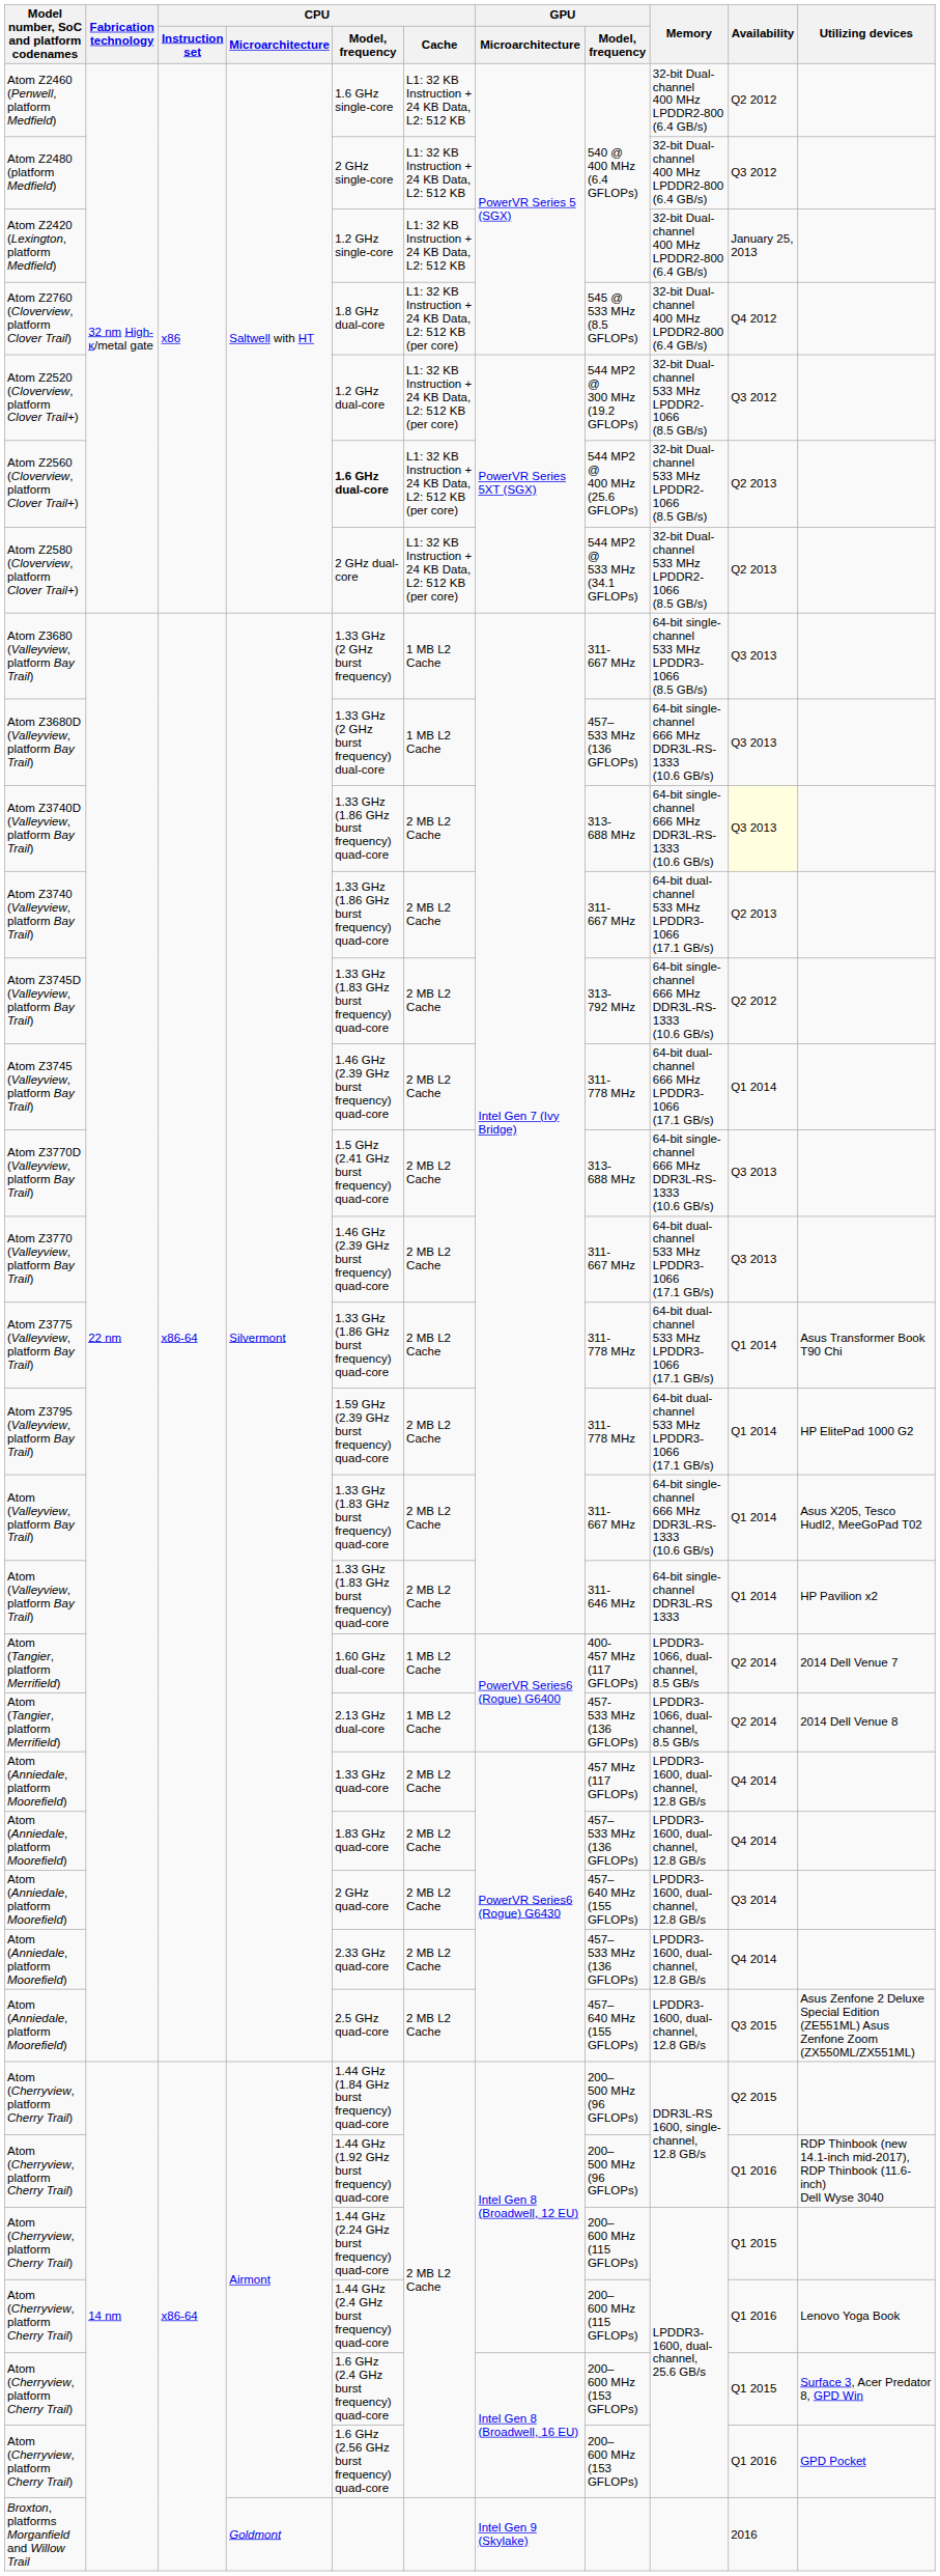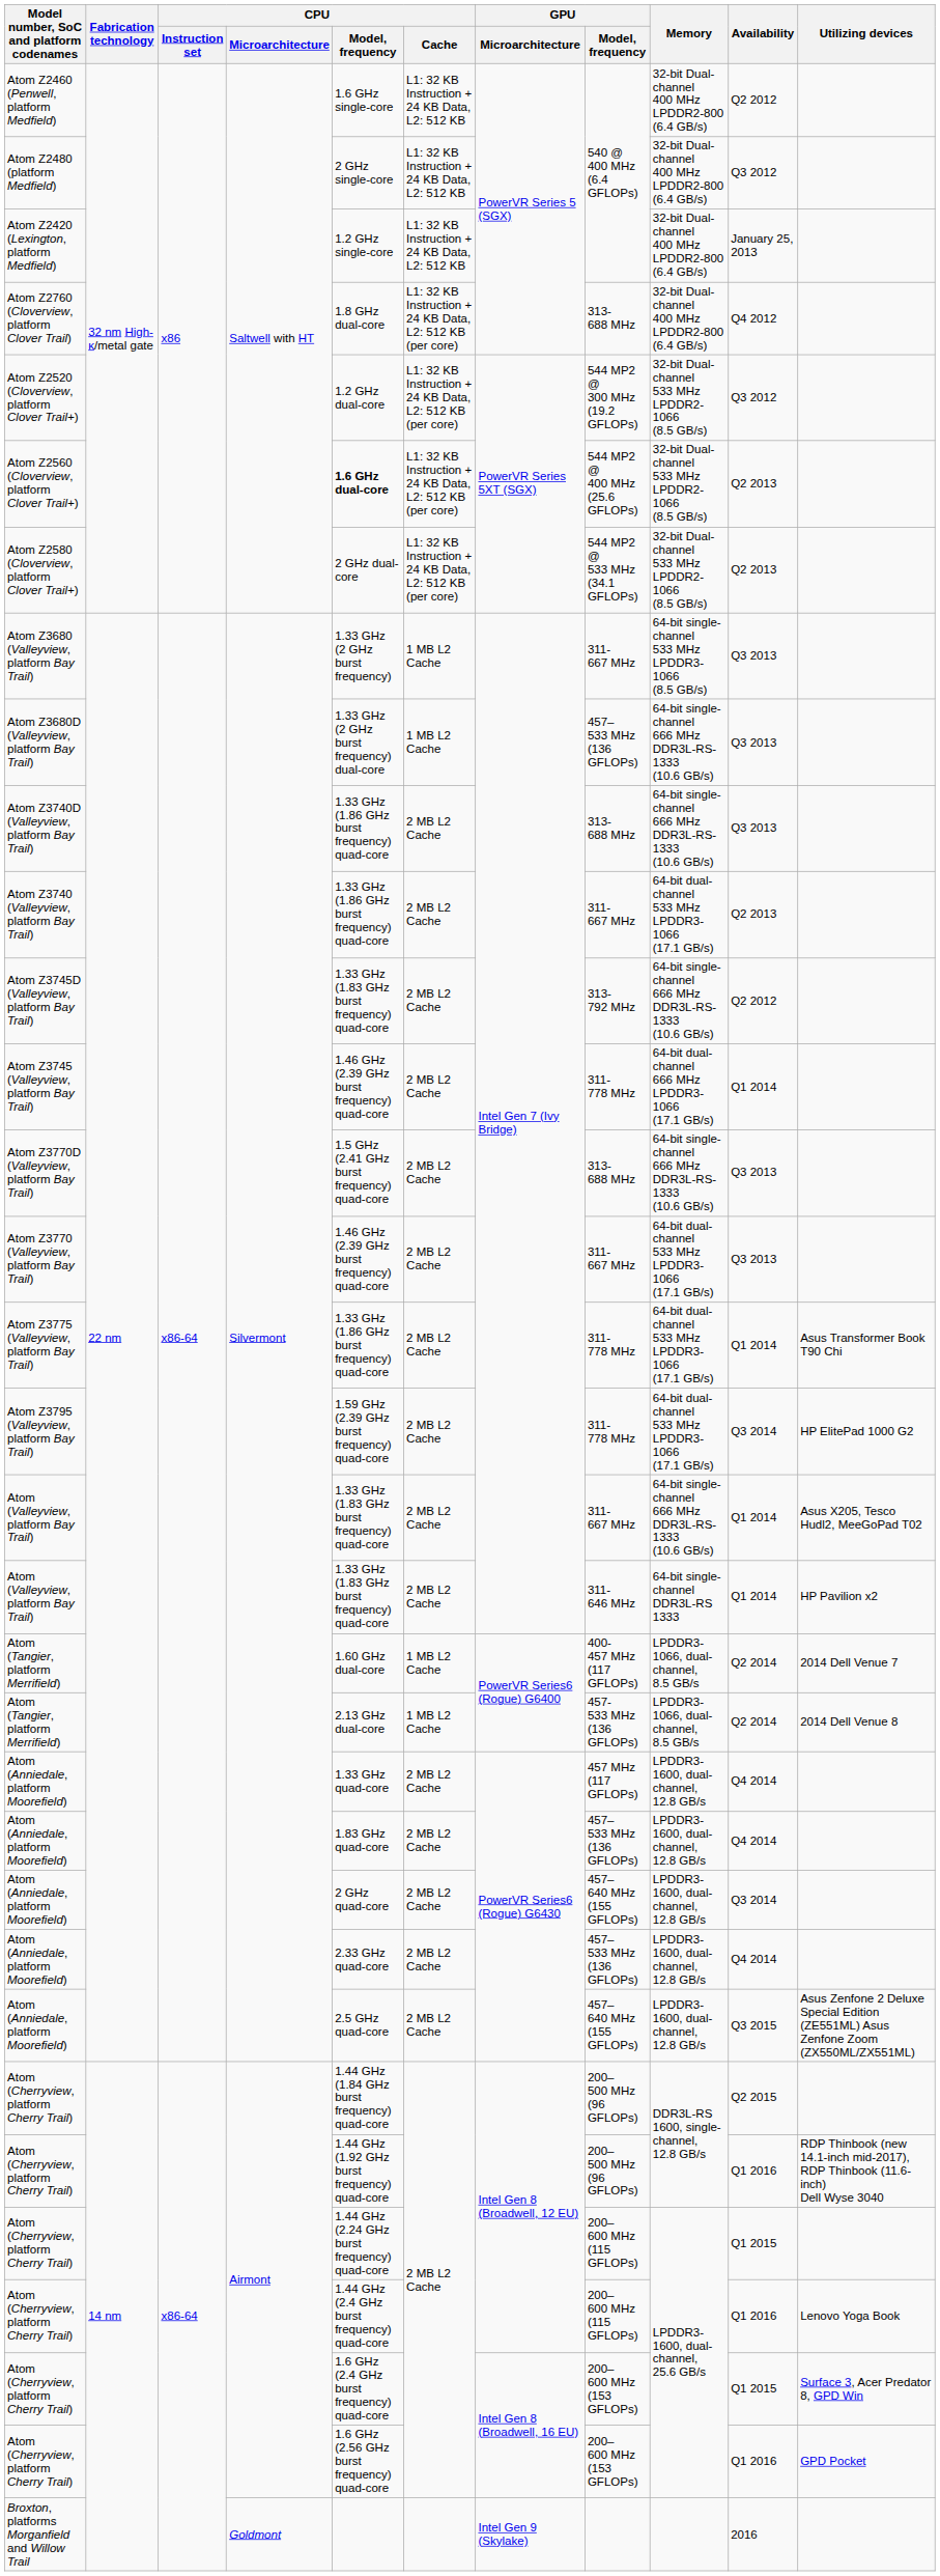 <table class="wikitable sortable">
 <tr>
 <th rowspan=2>Model number, SoC and platform codenames</th>
 <th rowspan=2><a href='#'>Fabrication technology</a></th>
 <th colspan=4>CPU</th>
 <th colspan=2>GPU</th>
 <th rowspan=2>Memory</th>
 <th rowspan=2>Availability</th>
 <th rowspan=2>Utilizing devices</th>
 </tr>
 <tr>
 <th><a href='#'>Instruction set</a></th>
 <th><a href='#'>Microarchitecture</a></th>
 <th>Model, frequency</th>
 <th>Cache</th>
 <th>Microarchitecture</th>
 <th>Model, frequency</th>
 </tr>
 <tr>
 <td>Atom Z2460 (<em>Penwell</em>, platform <em>Medfield</em>)</td>
 <td rowspan=7><a href='#'>32 nm</a> <a href='#'>High-κ</a>/metal gate</td>
 <td rowspan=7><a href='#'>x86</a></td>
 <td rowspan=7><a href='#'>Saltwell</a> with <a href='#'>HT</a></td>
 <td>1.6 GHz single-core</td>
 <td>L1: 32 KB Instruction + 24 KB Data, L2: 512 KB</td>
 <td rowspan=4><a href='#'>PowerVR Series 5 (SGX)</a></td>
 <td rowspan=3>540 @ 400 MHz<br>(6.4 GFLOPs)</td>
 <td>32-bit Dual-channel 400 MHz LPDDR2-800 (6.4 GB/s)</td>
 <td>Q2 2012</td>
 <td></td>
 </tr>
 <tr>
 <td>Atom Z2480 (platform <em>Medfield</em>)</td>
 <td>2 GHz single-core</td>
 <td>L1: 32 KB Instruction + 24 KB Data, L2: 512 KB</td>
 <td>32-bit Dual-channel 400 MHz LPDDR2-800 (6.4 GB/s)</td>
 <td>Q3 2012</td>
 <td></td>
 </tr>
 <tr>
 <td>Atom Z2420 (<em>Lexington</em>, platform <em>Medfield</em>)</td>
 <td>1.2 GHz single-core</td>
 <td>L1: 32 KB Instruction + 24 KB Data, L2: 512 KB</td>
 <td>32-bit Dual-channel 400 MHz LPDDR2-800 (6.4 GB/s)</td>
 <td>January 25, 2013</td>
 <td></td>
 </tr>
 <tr>
 <td>Atom Z2760 (<em>Cloverview</em>, platform <em>Clover Trail</em>)</td>
 <td>1.8 GHz dual-core</td>
 <td>L1: 32 KB Instruction + 24 KB Data, L2: 512 KB (per core)</td>
-<td>545 @ 533 MHz<br>(8.5 GFLOPs)</td>
+<td>313-688 MHz</td>
 <td>32-bit Dual-channel 400 MHz LPDDR2-800 (6.4 GB/s)</td>
 <td>Q4 2012</td>
 <td></td>
 </tr>
 <tr>
 <td>Atom Z2520 (<em>Cloverview</em>, platform <em>Clover Trail+</em>)</td>
 <td>1.2 GHz dual-core</td>
 <td>L1: 32 KB Instruction + 24 KB Data, L2: 512 KB (per core)</td>
 <td rowspan=3><a href='#'>PowerVR Series 5XT (SGX)</a></td>
 <td>544 MP2 @ 300 MHz<br>(19.2 GFLOPs)</td>
 <td>32-bit Dual-channel 533 MHz LPDDR2-1066 (8.5 GB/s)</td>
 <td>Q3 2012</td>
 <td></td>
 </tr>
 <tr>
 <td>Atom Z2560 (<em>Cloverview</em>, platform <em>Clover Trail+</em>)</td>
 <td><strong>1.6 GHz dual-core</strong></td>
 <td>L1: 32 KB Instruction + 24 KB Data, L2: 512 KB (per core)</td>
 <td>544 MP2 @ 400 MHz<br>(25.6 GFLOPs)</td>
 <td>32-bit Dual-channel 533 MHz LPDDR2-1066 (8.5 GB/s)</td>
 <td>Q2 2013</td>
 <td></td>
 </tr>
 <tr>
 <td>Atom Z2580 (<em>Cloverview</em>, platform <em>Clover Trail+</em>)</td>
 <td>2 GHz dual-core</td>
 <td>L1: 32 KB Instruction + 24 KB Data, L2: 512 KB (per core)</td>
 <td>544 MP2 @ 533 MHz<br>(34.1 GFLOPs)</td>
 <td>32-bit Dual-channel 533 MHz LPDDR2-1066 (8.5 GB/s)</td>
 <td>Q2 2013</td>
 <td></td>
 </tr>
 <tr>
 <td>Atom Z3680 (<em>Valleyview</em>, platform <em>Bay Trail</em>)</td>
 <td rowspan=19><a href='#'>22 nm</a></td>
 <td rowspan=19><a href='#'>x86-64</a></td>
 <td rowspan=19><a href='#'>Silvermont</a></td>
 <td>1.33 GHz (2 GHz burst frequency)</td>
 <td>1 MB L2 Cache</td>
 <td rowspan=12><a href='#'>Intel Gen 7 (Ivy Bridge)</a></td>
 <td>311-667 MHz</td>
 <td>64-bit single-channel 533 MHz LPDDR3-1066 (8.5 GB/s)</td>
 <td>Q3 2013</td>
 <td></td>
 </tr>
 <tr>
 <td>Atom Z3680D (<em>Valleyview</em>, platform <em>Bay Trail</em>)</td>
 <td>1.33 GHz (2 GHz burst frequency) dual-core</td>
 <td>1 MB L2 Cache</td>
 <td>457–533 MHz<br>(136 GFLOPs)</td>
 <td>64-bit single-channel 666 MHz DDR3L-RS-1333 (10.6 GB/s)</td>
 <td>Q3 2013</td>
 <td></td>
 </tr>
 <tr>
 <td>Atom Z3740D (<em>Valleyview</em>, platform <em>Bay Trail</em>)</td>
 <td>1.33 GHz (1.86 GHz burst frequency) quad-core</td>
 <td>2 MB L2 Cache</td>
 <td>313-688 MHz</td>
 <td>64-bit single-channel 666 MHz DDR3L-RS-1333 (10.6 GB/s)</td>
-<td style="background: lightyellow;">Q3 2013</td>
+<td>Q3 2013</td>
 <td></td>
 </tr>
 <tr>
 <td>Atom Z3740 (<em>Valleyview</em>, platform <em>Bay Trail</em>)</td>
 <td>1.33 GHz (1.86 GHz burst frequency) quad-core</td>
 <td>2 MB L2 Cache</td>
 <td>311-667 MHz</td>
 <td>64-bit dual-channel 533 MHz LPDDR3-1066 (17.1 GB/s)</td>
 <td>Q2 2013</td>
 <td></td>
 </tr>
 <tr>
 <td>Atom Z3745D (<em>Valleyview</em>, platform <em>Bay Trail</em>)</td>
 <td>1.33 GHz (1.83 GHz burst frequency) quad-core</td>
 <td>2 MB L2 Cache</td>
 <td>313-792 MHz</td>
 <td>64-bit single-channel 666 MHz DDR3L-RS-1333 (10.6 GB/s)</td>
 <td>Q2 2012</td>
 <td></td>
 </tr>
 <tr>
 <td>Atom Z3745 (<em>Valleyview</em>, platform <em>Bay Trail</em>)</td>
 <td>1.46 GHz (2.39 GHz burst frequency) quad-core</td>
 <td>2 MB L2 Cache</td>
 <td>311-778 MHz</td>
 <td>64-bit dual-channel 666 MHz LPDDR3-1066 (17.1 GB/s)</td>
 <td>Q1 2014</td>
 <td></td>
 </tr>
 <tr>
 <td>Atom Z3770D (<em>Valleyview</em>, platform <em>Bay Trail</em>)</td>
 <td>1.5 GHz (2.41 GHz burst frequency) quad-core</td>
 <td>2 MB L2 Cache</td>
 <td>313-688 MHz</td>
 <td>64-bit single-channel 666 MHz DDR3L-RS-1333 (10.6 GB/s)</td>
 <td>Q3 2013</td>
 <td></td>
 </tr>
 <tr>
 <td>Atom Z3770 (<em>Valleyview</em>, platform <em>Bay Trail</em>)</td>
 <td>1.46 GHz (2.39 GHz burst frequency) quad-core</td>
 <td>2 MB L2 Cache</td>
 <td>311-667 MHz</td>
 <td>64-bit dual-channel 533 MHz LPDDR3-1066 (17.1 GB/s)</td>
 <td>Q3 2013</td>
 <td></td>
 </tr>
 <tr>
 <td>Atom Z3775 (<em>Valleyview</em>, platform <em>Bay Trail</em>)</td>
 <td>1.33 GHz (1.86 GHz burst frequency) quad-core</td>
 <td>2 MB L2 Cache</td>
 <td>311-778 MHz</td>
 <td>64-bit dual-channel 533 MHz LPDDR3-1066 (17.1 GB/s)</td>
 <td>Q1 2014</td>
 <td>Asus Transformer Book T90 Chi</td>
 </tr>
 <tr>
 <td>Atom Z3795 (<em>Valleyview</em>, platform <em>Bay Trail</em>)</td>
 <td>1.59 GHz (2.39 GHz burst frequency) quad-core</td>
 <td>2 MB L2 Cache</td>
 <td>311-778 MHz</td>
 <td>64-bit dual-channel 533 MHz LPDDR3-1066 (17.1 GB/s)</td>
-<td>Q1 2014</td>
+<td>Q3 2014</td>
 <td>HP ElitePad 1000 G2</td>
 </tr>
 <tr>
 <td>Atom  (<em>Valleyview</em>, platform <em>Bay Trail</em>)</td>
 <td>1.33 GHz (1.83 GHz burst frequency) quad-core</td>
 <td>2 MB L2 Cache</td>
 <td>311-667 MHz</td>
 <td>64-bit single-channel 666 MHz DDR3L-RS-1333 (10.6 GB/s)</td>
 <td>Q1 2014</td>
 <td>Asus X205, Tesco Hudl2, MeeGoPad T02</td>
 </tr>
 <tr>
 <td>Atom  (<em>Valleyview</em>, platform <em>Bay Trail</em>)</td>
 <td>1.33 GHz (1.83 GHz burst frequency) quad-core</td>
 <td>2 MB L2 Cache</td>
 <td>311-646 MHz</td>
 <td>64-bit single-channel DDR3L-RS 1333</td>
 <td>Q1 2014</td>
 <td>HP Pavilion x2</td>
 </tr>
 <tr>
 <td>Atom  (<em>Tangier</em>, platform <em>Merrifield</em>)</td>
 <td>1.60 GHz dual-core</td>
 <td>1 MB L2 Cache</td>
 <td rowspan=2><a href='#'>PowerVR Series6 (Rogue) G6400</a></td>
 <td>400-457 MHz<br>(117 GFLOPs)</td>
 <td>LPDDR3-1066, dual-channel, 8.5 GB/s</td>
 <td>Q2 2014</td>
 <td>2014 Dell Venue 7</td>
 </tr>
 <tr>
 <td>Atom  (<em>Tangier</em>, platform <em>Merrifield</em>)</td>
 <td>2.13 GHz dual-core</td>
 <td>1 MB L2 Cache</td>
 <td>457-533 MHz<br>(136 GFLOPs)</td>
 <td>LPDDR3-1066, dual-channel, 8.5 GB/s</td>
 <td>Q2 2014</td>
 <td>2014 Dell Venue 8</td>
 </tr>
 <tr>
 <td>Atom  (<em>Anniedale</em>, platform <em>Moorefield</em>)</td>
 <td>1.33 GHz quad-core</td>
 <td>2 MB L2 Cache</td>
 <td rowspan=5><a href='#'>PowerVR Series6 (Rogue) G6430</a></td>
 <td>457 MHz<br>(117 GFLOPs)</td>
 <td>LPDDR3-1600, dual-channel, 12.8 GB/s</td>
 <td>Q4 2014</td>
 <td></td>
 </tr>
 <tr>
 <td>Atom  (<em>Anniedale</em>, platform <em>Moorefield</em>)</td>
 <td>1.83 GHz quad-core</td>
 <td>2 MB L2 Cache</td>
 <td>457–533 MHz<br>(136 GFLOPs)</td>
 <td>LPDDR3-1600, dual-channel, 12.8 GB/s</td>
 <td>Q4 2014</td>
 <td></td>
 </tr>
 <tr>
 <td>Atom  (<em>Anniedale</em>, platform <em>Moorefield</em>)</td>
 <td>2 GHz quad-core</td>
 <td>2 MB L2 Cache</td>
 <td>457–640 MHz<br>(155 GFLOPs)</td>
 <td>LPDDR3-1600, dual-channel, 12.8 GB/s</td>
 <td>Q3 2014</td>
 <td></td>
 </tr>
 <tr>
 <td>Atom  (<em>Anniedale</em>, platform <em>Moorefield</em>)</td>
 <td>2.33 GHz quad-core</td>
 <td>2 MB L2 Cache</td>
 <td>457–533 MHz<br>(136 GFLOPs)</td>
 <td>LPDDR3-1600, dual-channel, 12.8 GB/s</td>
 <td>Q4 2014</td>
 <td></td>
 </tr>
 <tr>
 <td>Atom  (<em>Anniedale</em>, platform <em>Moorefield</em>)</td>
 <td>2.5 GHz quad-core</td>
 <td>2 MB L2 Cache</td>
 <td>457–640 MHz<br>(155 GFLOPs)</td>
 <td>LPDDR3-1600, dual-channel, 12.8 GB/s</td>
 <td>Q3 2015</td>
 <td>Asus Zenfone 2 Deluxe Special Edition (ZE551ML) Asus Zenfone Zoom (ZX550ML/ZX551ML)</td>
 </tr>
 <tr>
 <td>Atom  (<em>Cherryview</em>, platform <em>Cherry Trail</em>)</td>
 <td rowspan=7><a href='#'>14 nm</a></td>
 <td rowspan=7><a href='#'>x86-64</a></td>
 <td rowspan=6><a href='#'>Airmont</a></td>
 <td>1.44 GHz (1.84 GHz burst frequency) quad-core</td>
 <td rowspan=6>2 MB L2 Cache</td>
 <td rowspan=4><a href='#'>Intel Gen 8 (Broadwell, 12 EU)</a></td>
 <td>200–500 MHz<br>(96 GFLOPs)</td>
 <td rowspan=2>DDR3L-RS 1600, single-channel, 12.8 GB/s</td>
 <td>Q2 2015</td>
 <td></td>
 </tr>
 <tr>
 <td>Atom  (<em>Cherryview</em>, platform <em>Cherry Trail</em>)</td>
 <td>1.44 GHz (1.92 GHz burst frequency) quad-core</td>
 <td>200–500 MHz<br>(96 GFLOPs)</td>
 <td>Q1 2016</td>
 <td>RDP Thinbook (new 14.1-inch mid-2017), RDP Thinbook (11.6-inch)<br>Dell Wyse 3040</td>
 </tr>
 <tr>
 <td>Atom  (<em>Cherryview</em>, platform <em>Cherry Trail</em>)</td>
 <td>1.44 GHz (2.24 GHz burst frequency) quad-core</td>
 <td>200–600 MHz<br>(115 GFLOPs)</td>
 <td rowspan=4>LPDDR3-1600, dual-channel, 25.6 GB/s</td>
 <td>Q1 2015</td>
 <td></td>
 </tr>
 <tr>
 <td>Atom  (<em>Cherryview</em>, platform <em>Cherry Trail</em>)</td>
 <td>1.44 GHz (2.4 GHz burst frequency) quad-core</td>
 <td>200–600 MHz<br>(115 GFLOPs)</td>
 <td>Q1 2016</td>
 <td>Lenovo Yoga Book</td>
 </tr>
 <tr>
 <td>Atom  (<em>Cherryview</em>, platform <em>Cherry Trail</em>)</td>
 <td>1.6 GHz (2.4 GHz burst frequency) quad-core</td>
 <td rowspan=2><a href='#'>Intel Gen 8 (Broadwell, 16 EU)</a></td>
 <td>200–600 MHz<br>(153 GFLOPs)</td>
 <td>Q1 2015</td>
 <td><a href='#'>Surface 3</a>, Acer Predator 8, <a href='#'>GPD Win</a></td>
 </tr>
 <tr>
 <td>Atom  (<em>Cherryview</em>, platform <em>Cherry Trail</em>)</td>
 <td>1.6 GHz (2.56 GHz burst frequency) quad-core</td>
 <td>200–600 MHz<br>(153 GFLOPs)</td>
 <td>Q1 2016</td>
 <td><a href='#'>GPD Pocket</a></td>
 </tr>
 <tr>
 <td><em>Broxton</em>, platforms <em>Morganfield</em> and <em>Willow Trail</em></td>
 <td><em><a href='#'>Goldmont</a></em></td>
 <td></td>
 <td></td>
 <td><a href='#'>Intel Gen 9 (Skylake)</a></td>
 <td></td>
 <td></td>
 <td>2016</td>
 <td></td>
 </tr>
 </table>
